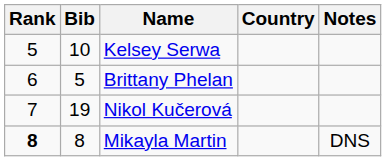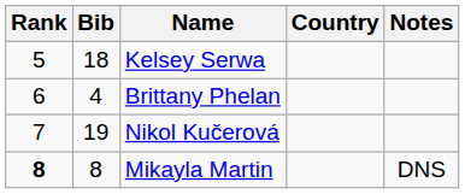 <table class="wikitable" style="text-align:center;">
 <tr>
 <th>Rank</th>
 <th>Bib</th>
 <th>Name</th>
 <th>Country</th>
 <th>Notes</th>
 </tr>
 <tr>
 <td>5</td>
-<td>10</td>
+<td>18</td>
 <td align=left><a href='#'>Kelsey Serwa</a></td>
 <td align=left></td>
 <td></td>
 </tr>
 <tr>
 <td>6</td>
-<td>5</td>
+<td>4</td>
 <td align=left><a href='#'>Brittany Phelan</a></td>
 <td align=left></td>
 <td></td>
 </tr>
 <tr>
 <td>7</td>
 <td>19</td>
 <td align=left><a href='#'>Nikol Kučerová</a></td>
 <td align=left></td>
 <td></td>
 </tr>
 <tr>
 <td><strong>8</strong></td>
 <td>8</td>
 <td align=left><a href='#'>Mikayla Martin</a></td>
 <td align=left></td>
 <td>DNS</td>
 </tr>
 </table>
